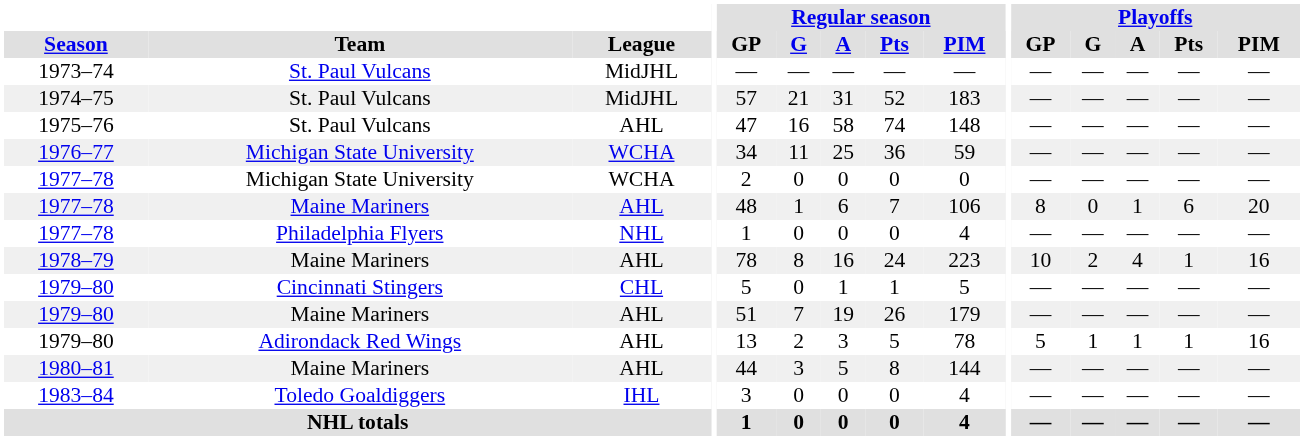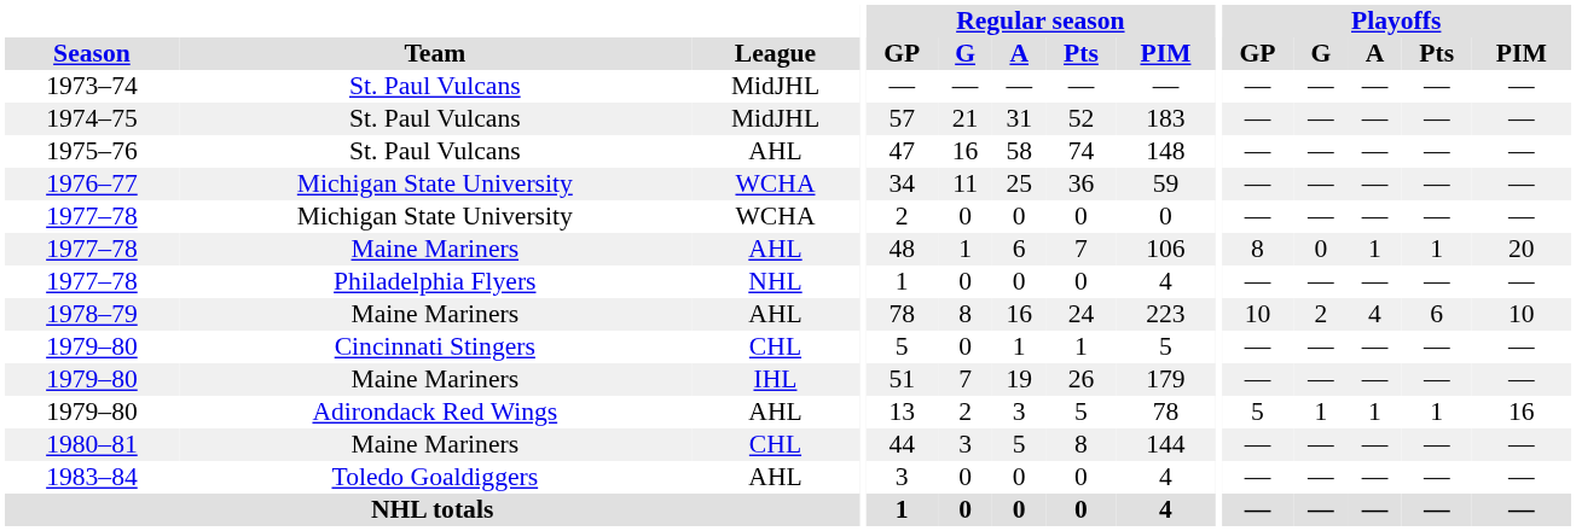 <table border="0" cellpadding="1" cellspacing="0" style="text-align:center; width:60em">
 <tr bgcolor="#e0e0e0">
 <th colspan="3" bgcolor="#ffffff"></th>
 <th rowspan="100" bgcolor="#ffffff"></th>
 <th colspan="5"><a href='#'>Regular season</a></th>
 <th rowspan="100" bgcolor="#ffffff"></th>
 <th colspan="5"><a href='#'>Playoffs</a></th>
 </tr>
 <tr bgcolor="#e0e0e0">
 <th><a href='#'>Season</a></th>
 <th>Team</th>
 <th>League</th>
 <th>GP</th>
 <th><a href='#'>G</a></th>
 <th><a href='#'>A</a></th>
 <th><a href='#'>Pts</a></th>
 <th><a href='#'>PIM</a></th>
 <th>GP</th>
 <th>G</th>
 <th>A</th>
 <th>Pts</th>
 <th>PIM</th>
 </tr>
 <tr>
 <td>1973–74</td>
 <td><a href='#'>St. Paul Vulcans</a></td>
 <td>MidJHL</td>
 <td>—</td>
 <td>—</td>
 <td>—</td>
 <td>—</td>
 <td>—</td>
 <td>—</td>
 <td>—</td>
 <td>—</td>
 <td>—</td>
 <td>—</td>
 </tr>
 <tr bgcolor="#f0f0f0">
 <td>1974–75</td>
 <td>St. Paul Vulcans</td>
 <td>MidJHL</td>
 <td>57</td>
 <td>21</td>
 <td>31</td>
 <td>52</td>
 <td>183</td>
 <td>—</td>
 <td>—</td>
 <td>—</td>
 <td>—</td>
 <td>—</td>
 </tr>
 <tr>
 <td>1975–76</td>
 <td>St. Paul Vulcans</td>
 <td>AHL</td>
 <td>47</td>
 <td>16</td>
 <td>58</td>
 <td>74</td>
 <td>148</td>
 <td>—</td>
 <td>—</td>
 <td>—</td>
 <td>—</td>
 <td>—</td>
 </tr>
 <tr bgcolor="#f0f0f0">
 <td><a href='#'>1976–77</a></td>
 <td><a href='#'>Michigan State University</a></td>
 <td><a href='#'>WCHA</a></td>
 <td>34</td>
 <td>11</td>
 <td>25</td>
 <td>36</td>
 <td>59</td>
 <td>—</td>
 <td>—</td>
 <td>—</td>
 <td>—</td>
 <td>—</td>
 </tr>
 <tr>
 <td><a href='#'>1977–78</a></td>
 <td>Michigan State University</td>
 <td>WCHA</td>
 <td>2</td>
 <td>0</td>
 <td>0</td>
 <td>0</td>
 <td>0</td>
 <td>—</td>
 <td>—</td>
 <td>—</td>
 <td>—</td>
 <td>—</td>
 </tr>
 <tr bgcolor="#f0f0f0">
 <td><a href='#'>1977–78</a></td>
 <td><a href='#'>Maine Mariners</a></td>
 <td><a href='#'>AHL</a></td>
 <td>48</td>
 <td>1</td>
 <td>6</td>
 <td>7</td>
 <td>106</td>
 <td>8</td>
 <td>0</td>
 <td>1</td>
-<td>6</td>
+<td>1</td>
 <td>20</td>
 </tr>
 <tr>
 <td><a href='#'>1977–78</a></td>
 <td><a href='#'>Philadelphia Flyers</a></td>
 <td><a href='#'>NHL</a></td>
 <td>1</td>
 <td>0</td>
 <td>0</td>
 <td>0</td>
 <td>4</td>
 <td>—</td>
 <td>—</td>
 <td>—</td>
 <td>—</td>
 <td>—</td>
 </tr>
 <tr bgcolor="#f0f0f0">
 <td><a href='#'>1978–79</a></td>
 <td>Maine Mariners</td>
 <td>AHL</td>
 <td>78</td>
 <td>8</td>
 <td>16</td>
 <td>24</td>
 <td>223</td>
 <td>10</td>
 <td>2</td>
 <td>4</td>
-<td>1</td>
-<td>16</td>
+<td>6</td>
+<td>10</td>
 </tr>
 <tr>
 <td><a href='#'>1979–80</a></td>
 <td><a href='#'>Cincinnati Stingers</a></td>
 <td><a href='#'>CHL</a></td>
 <td>5</td>
 <td>0</td>
 <td>1</td>
 <td>1</td>
 <td>5</td>
 <td>—</td>
 <td>—</td>
 <td>—</td>
 <td>—</td>
 <td>—</td>
 </tr>
 <tr bgcolor="#f0f0f0">
 <td><a href='#'>1979–80</a></td>
 <td>Maine Mariners</td>
-<td>AHL</td>
+<td><a href='#'>IHL</a></td>
 <td>51</td>
 <td>7</td>
 <td>19</td>
 <td>26</td>
 <td>179</td>
 <td>—</td>
 <td>—</td>
 <td>—</td>
 <td>—</td>
 <td>—</td>
 </tr>
 <tr>
 <td>1979–80</td>
 <td><a href='#'>Adirondack Red Wings</a></td>
 <td>AHL</td>
 <td>13</td>
 <td>2</td>
 <td>3</td>
 <td>5</td>
 <td>78</td>
 <td>5</td>
 <td>1</td>
 <td>1</td>
 <td>1</td>
 <td>16</td>
 </tr>
 <tr bgcolor="#f0f0f0">
 <td><a href='#'>1980–81</a></td>
 <td>Maine Mariners</td>
-<td>AHL</td>
+<td><a href='#'>CHL</a></td>
 <td>44</td>
 <td>3</td>
 <td>5</td>
 <td>8</td>
 <td>144</td>
 <td>—</td>
 <td>—</td>
 <td>—</td>
 <td>—</td>
 <td>—</td>
 </tr>
 <tr>
 <td><a href='#'>1983–84</a></td>
 <td><a href='#'>Toledo Goaldiggers</a></td>
-<td><a href='#'>IHL</a></td>
+<td>AHL</td>
 <td>3</td>
 <td>0</td>
 <td>0</td>
 <td>0</td>
 <td>4</td>
 <td>—</td>
 <td>—</td>
 <td>—</td>
 <td>—</td>
 <td>—</td>
 </tr>
 <tr bgcolor="#e0e0e0">
 <th colspan="3">NHL totals</th>
 <th>1</th>
 <th>0</th>
 <th>0</th>
 <th>0</th>
 <th>4</th>
 <th>—</th>
 <th>—</th>
 <th>—</th>
 <th>—</th>
 <th>—</th>
 </tr>
 </table>
